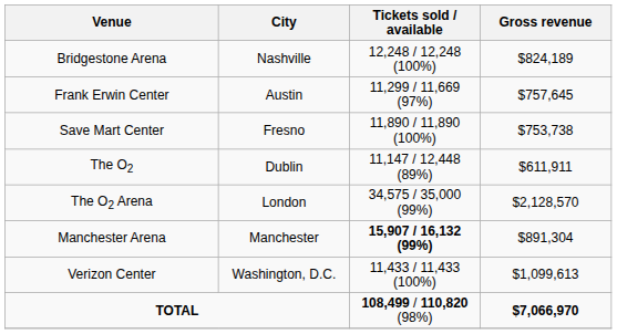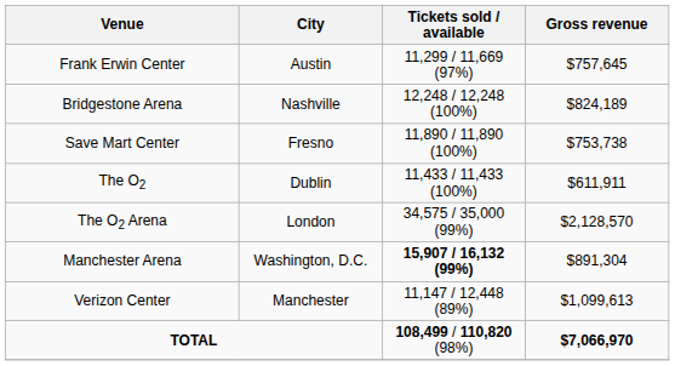 <table class="wikitable" style="text-align:center">
 <tr>
 <th style="width:250px;">Venue</th>
 <th style="width:150px;">City</th>
 <th style="width:150px;">Tickets sold / available</th>
 <th style="width:150px;">Gross revenue</th>
 </tr>
 <tr>
+<td>Frank Erwin Center</td>
+<td>Austin</td>
+<td>11,299 / 11,669 (97%)</td>
+<td>$757,645</td>
+</tr>
+<tr>
 <td>Bridgestone Arena</td>
 <td>Nashville</td>
 <td>12,248 / 12,248 (100%)</td>
 <td>$824,189</td>
-</tr>
-<tr>
-<td>Frank Erwin Center</td>
-<td>Austin</td>
-<td>11,299 / 11,669 (97%)</td>
-<td>$757,645</td>
 </tr>
 <tr>
 <td>Save Mart Center</td>
 <td>Fresno</td>
 <td>11,890 / 11,890 (100%)</td>
 <td>$753,738</td>
 </tr>
 <tr>
 <td>The O<sub>2</sub></td>
 <td>Dublin</td>
-<td>11,147 / 12,448 (89%)</td>
+<td>11,433 / 11,433 (100%)</td>
 <td>$611,911</td>
 </tr>
 <tr>
 <td>The O<sub>2</sub> Arena</td>
 <td>London</td>
 <td>34,575 / 35,000 (99%)</td>
 <td>$2,128,570</td>
 </tr>
 <tr>
 <td>Manchester Arena</td>
-<td>Manchester</td>
+<td>Washington, D.C.</td>
 <td><strong>15,907 / 16,132 (99%)</strong></td>
 <td>$891,304</td>
 </tr>
 <tr>
 <td>Verizon Center</td>
-<td>Washington, D.C.</td>
-<td>11,433 / 11,433 (100%)</td>
+<td>Manchester</td>
+<td>11,147 / 12,448 (89%)</td>
 <td>$1,099,613</td>
 </tr>
 <tr>
 <td colspan="2"><strong>TOTAL</strong></td>
 <td><strong>108,499</strong> / <strong>110,820</strong> (98%)</td>
 <td><strong>$7,066,970</strong></td>
 </tr>
 <tr>
 </tr>
 </table>
